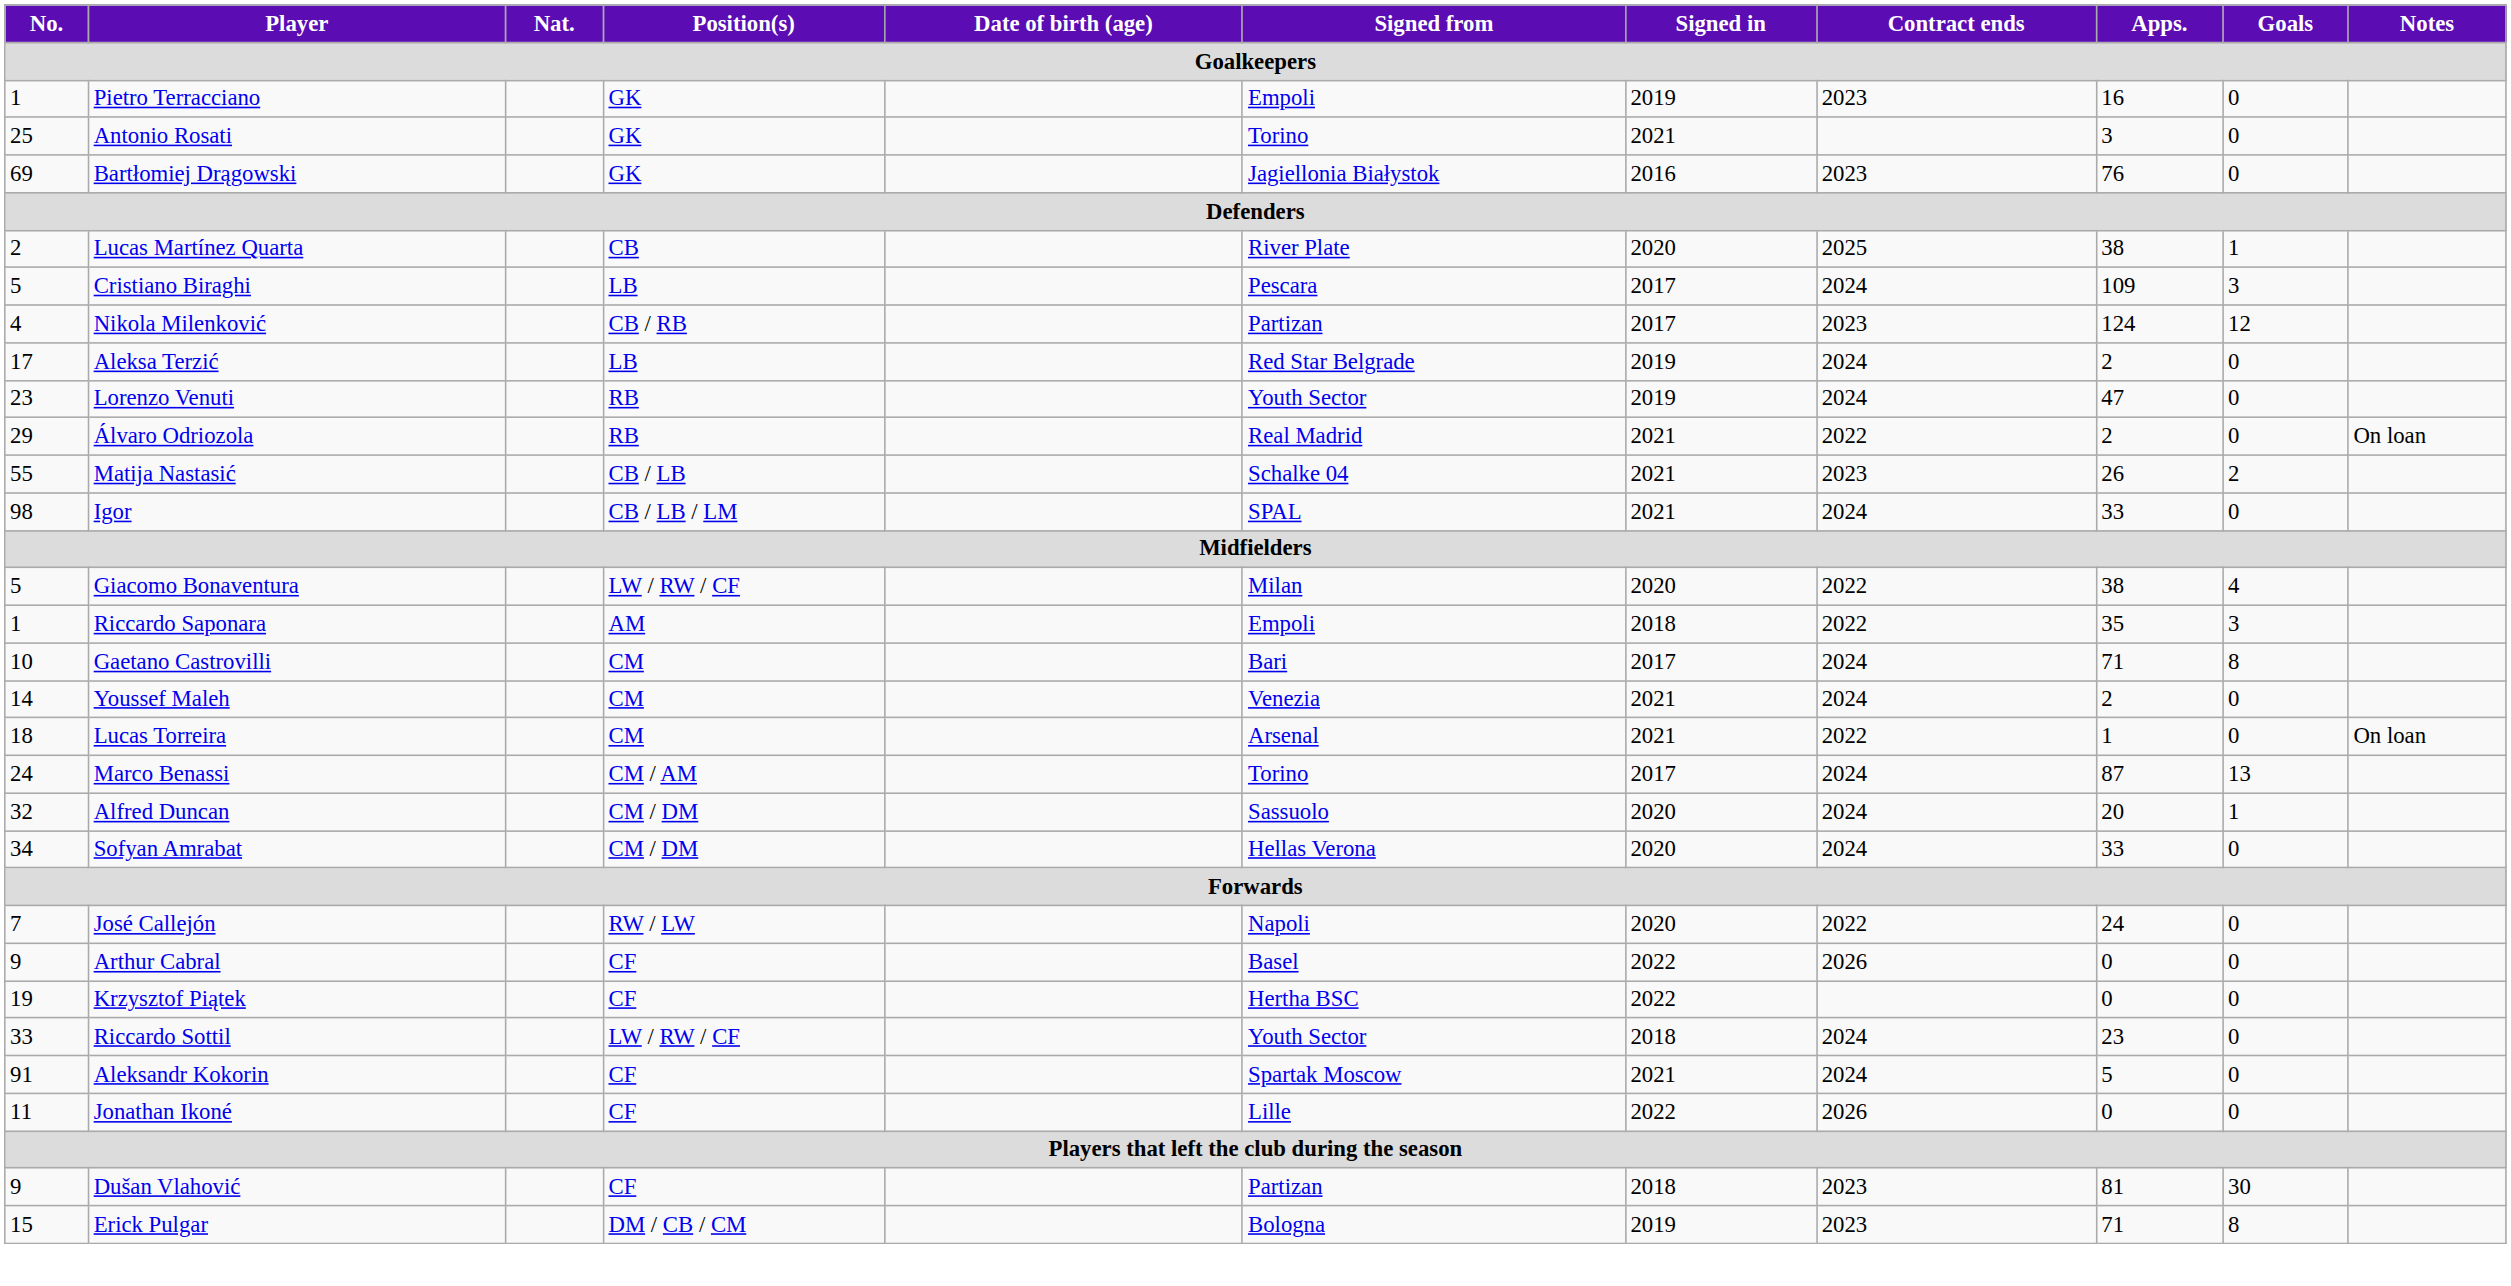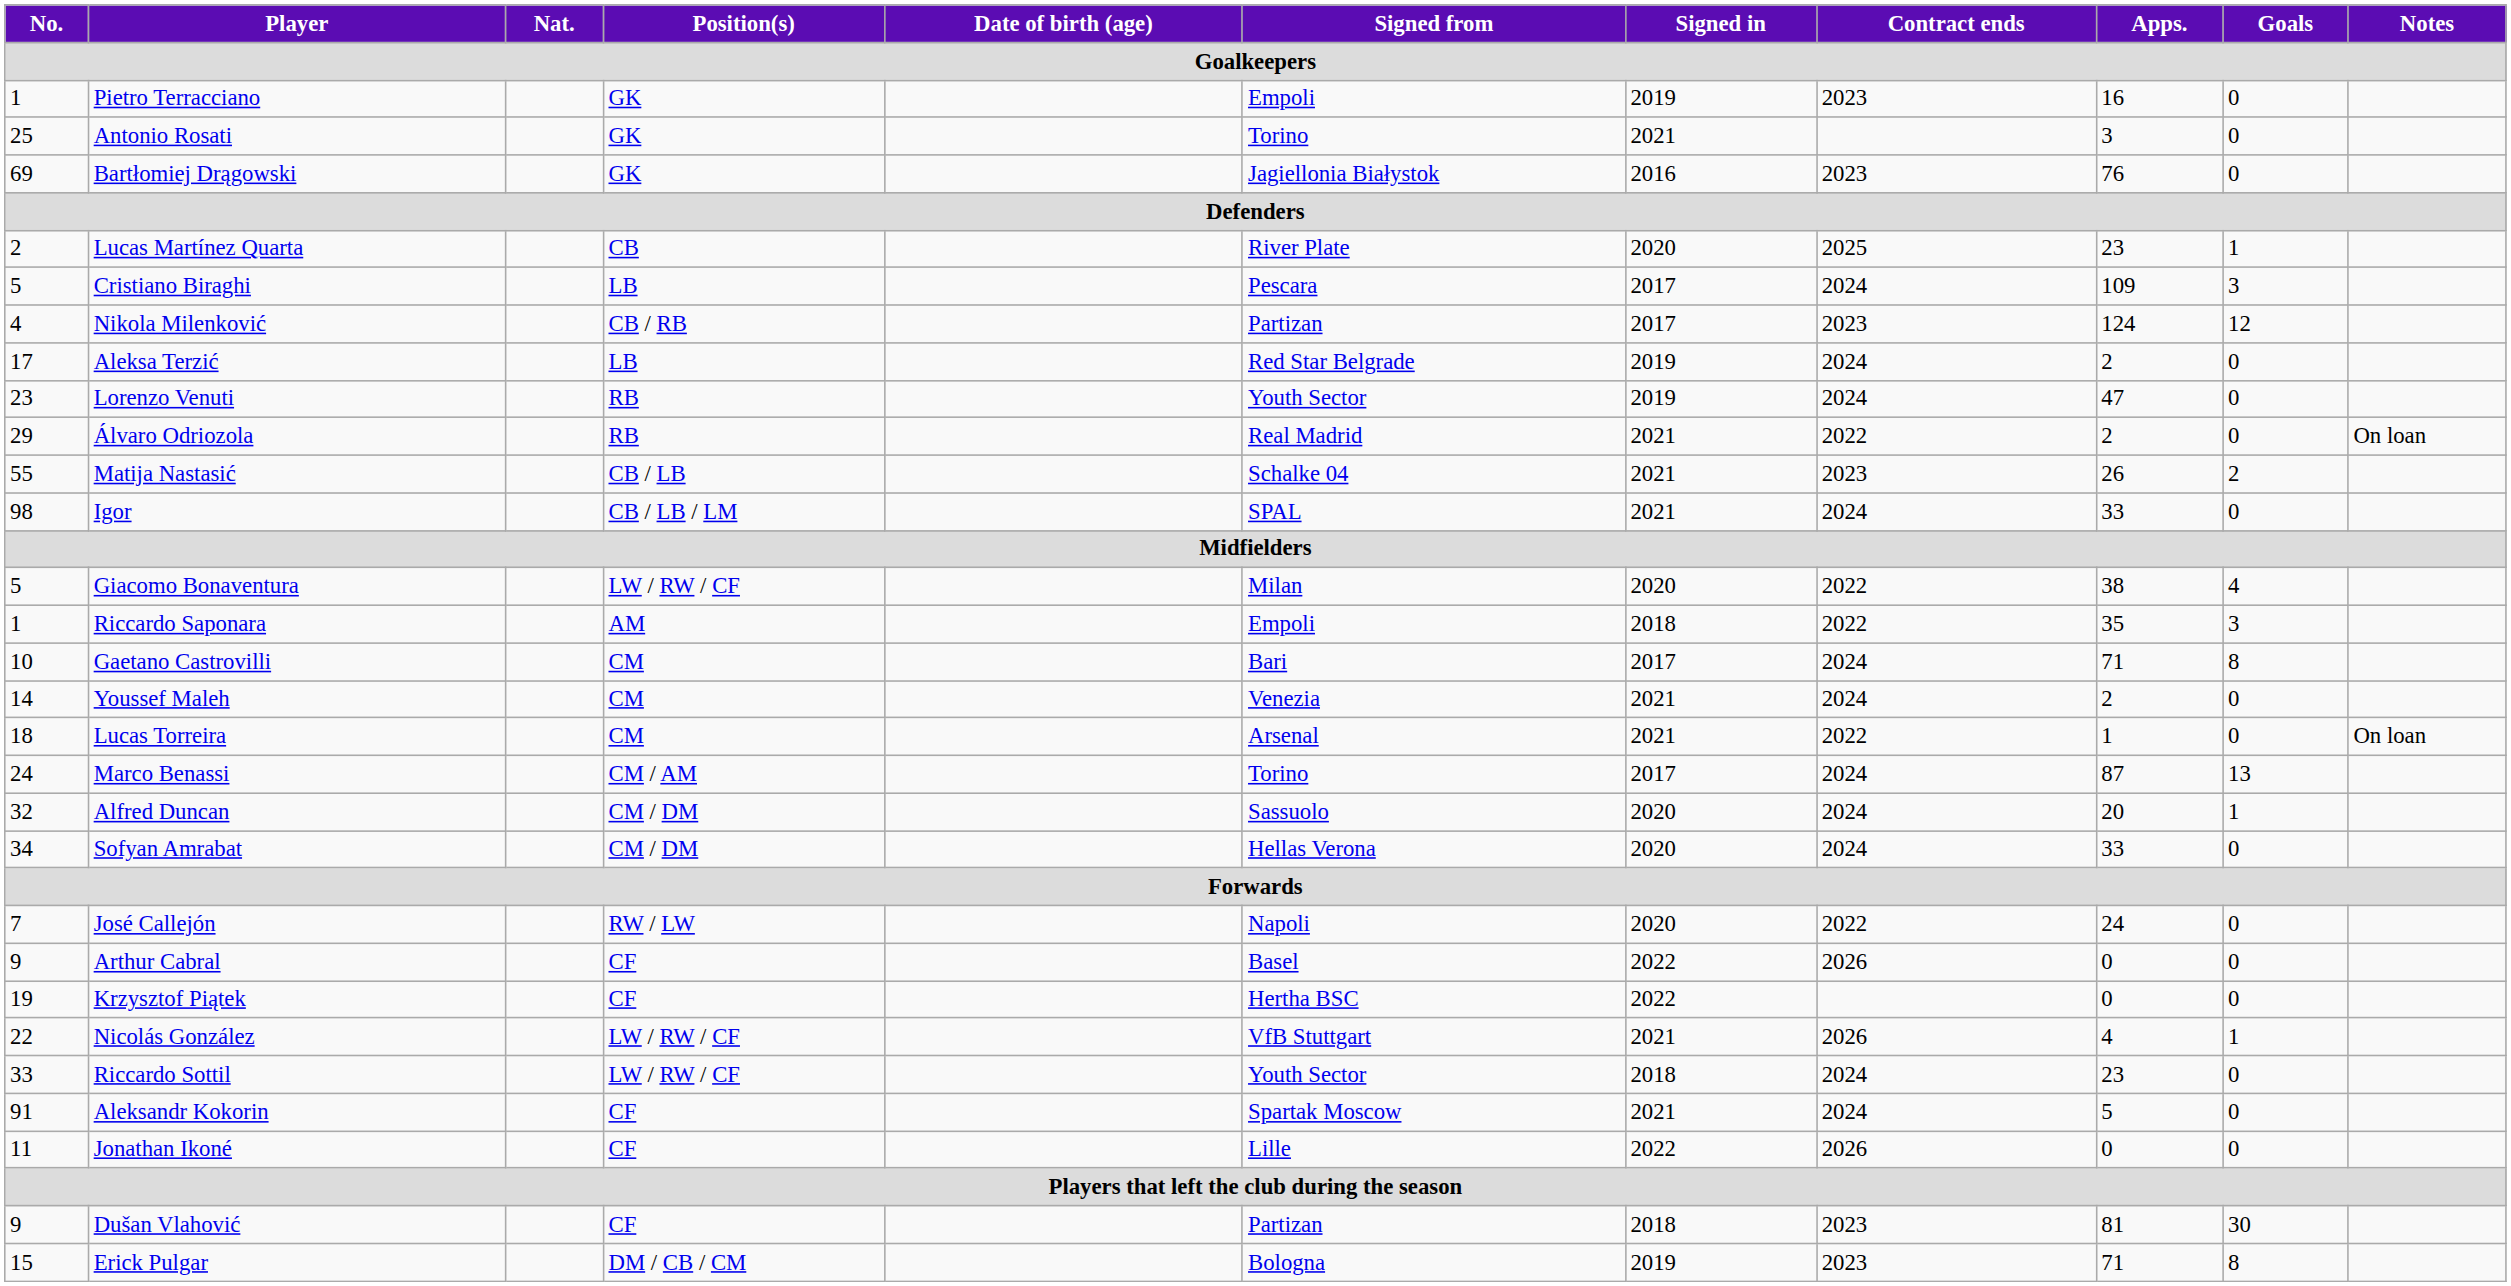 <table class="wikitable" style="text-align:left; font-size:90%; width:100%;">
 <tr>
 <th style="background:#5B0CB3; color:white; text-align:center;">No.</th>
 <th style="background:#5B0CB3; color:white; text-align:center;">Player</th>
 <th style="background:#5B0CB3; color:white; text-align:center;">Nat.</th>
 <th style="background:#5B0CB3; color:white; text-align:center;">Position(s)</th>
 <th style="background:#5B0CB3; color:white; text-align:center;">Date of birth (age)</th>
 <th style="background:#5B0CB3; color:white; text-align:center;">Signed from</th>
 <th style="background:#5B0CB3; color:white; text-align:center;">Signed in</th>
 <th style="background:#5B0CB3; color:white; text-align:center;">Contract ends</th>
 <th style="background:#5B0CB3; color:white; text-align:center;">Apps.</th>
 <th style="background:#5B0CB3; color:white; text-align:center;">Goals</th>
 <th style="background:#5B0CB3; color:white; text-align:center;">Notes</th>
 </tr>
 <tr>
 <th colspan=11 style="background:#DCDCDC; text-align:center;">Goalkeepers</th>
 </tr>
 <tr>
 <td>1</td>
 <td><a href='#'>Pietro Terracciano</a></td>
 <td></td>
 <td><a href='#'>GK</a></td>
 <td></td>
 <td> <a href='#'>Empoli</a></td>
 <td>2019</td>
 <td>2023</td>
 <td>16</td>
 <td>0</td>
 <td></td>
 </tr>
 <tr>
 <td>25</td>
 <td><a href='#'>Antonio Rosati</a></td>
 <td></td>
 <td><a href='#'>GK</a></td>
 <td></td>
 <td> <a href='#'>Torino</a></td>
 <td>2021</td>
 <td></td>
 <td>3</td>
 <td>0</td>
 <td></td>
 </tr>
 <tr>
 <td>69</td>
 <td><a href='#'>Bartłomiej Drągowski</a></td>
 <td></td>
 <td><a href='#'>GK</a></td>
 <td></td>
 <td> <a href='#'>Jagiellonia Białystok</a></td>
 <td>2016</td>
 <td>2023</td>
 <td>76</td>
 <td>0</td>
 <td></td>
 </tr>
 <tr>
 <th colspan=11 style="background:#DCDCDC; text-align:center;">Defenders</th>
 </tr>
 <tr>
 <td>2</td>
 <td><a href='#'>Lucas Martínez Quarta</a></td>
 <td></td>
 <td><a href='#'>CB</a></td>
 <td></td>
 <td> <a href='#'>River Plate</a></td>
 <td>2020</td>
 <td>2025</td>
-<td>38</td>
+<td>23</td>
 <td>1</td>
 <td></td>
 </tr>
 <tr>
 <td>5</td>
 <td><a href='#'>Cristiano Biraghi</a></td>
 <td></td>
 <td><a href='#'>LB</a></td>
 <td></td>
 <td> <a href='#'>Pescara</a></td>
 <td>2017</td>
 <td>2024</td>
 <td>109</td>
 <td>3</td>
 <td></td>
 </tr>
 <tr>
 <td>4</td>
 <td><a href='#'>Nikola Milenković</a></td>
 <td></td>
 <td><a href='#'>CB</a> / <a href='#'>RB</a></td>
 <td></td>
 <td> <a href='#'>Partizan</a></td>
 <td>2017</td>
 <td>2023</td>
 <td>124</td>
 <td>12</td>
 <td></td>
 </tr>
 <tr>
 <td>17</td>
 <td><a href='#'>Aleksa Terzić</a></td>
 <td></td>
 <td><a href='#'>LB</a></td>
 <td></td>
 <td> <a href='#'>Red Star Belgrade</a></td>
 <td>2019</td>
 <td>2024</td>
 <td>2</td>
 <td>0</td>
 <td></td>
 </tr>
 <tr>
 <td>23</td>
 <td><a href='#'>Lorenzo Venuti</a></td>
 <td></td>
 <td><a href='#'>RB</a></td>
 <td></td>
 <td> <a href='#'>Youth Sector</a></td>
 <td>2019</td>
 <td>2024</td>
 <td>47</td>
 <td>0</td>
 <td></td>
 </tr>
 <tr>
 <td>29</td>
 <td><a href='#'>Álvaro Odriozola</a></td>
 <td></td>
 <td><a href='#'>RB</a></td>
 <td></td>
 <td> <a href='#'>Real Madrid</a></td>
 <td>2021</td>
 <td>2022</td>
 <td>2</td>
 <td>0</td>
 <td>On loan</td>
 </tr>
 <tr>
 <td>55</td>
 <td><a href='#'>Matija Nastasić</a></td>
 <td></td>
 <td><a href='#'>CB</a> / <a href='#'>LB</a></td>
 <td></td>
 <td> <a href='#'>Schalke 04</a></td>
 <td>2021</td>
 <td>2023</td>
 <td>26</td>
 <td>2</td>
 <td></td>
 </tr>
 <tr>
 <td>98</td>
 <td><a href='#'>Igor</a></td>
 <td></td>
 <td><a href='#'>CB</a> / <a href='#'>LB</a> / <a href='#'>LM</a></td>
 <td></td>
 <td> <a href='#'>SPAL</a></td>
 <td>2021</td>
 <td>2024</td>
 <td>33</td>
 <td>0</td>
 <td></td>
 </tr>
 <tr>
 <th colspan=11 style="background:#DCDCDC; text-align:center;">Midfielders</th>
 </tr>
 <tr>
 <td>5</td>
 <td><a href='#'>Giacomo Bonaventura</a></td>
 <td></td>
 <td><a href='#'>LW</a> / <a href='#'>RW</a> / <a href='#'>CF</a></td>
 <td></td>
 <td> <a href='#'>Milan</a></td>
 <td>2020</td>
 <td>2022</td>
 <td>38</td>
 <td>4</td>
 <td></td>
 </tr>
 <tr>
 <td>1</td>
 <td><a href='#'>Riccardo Saponara</a></td>
 <td></td>
 <td><a href='#'>AM</a></td>
 <td></td>
 <td> <a href='#'>Empoli</a></td>
 <td>2018</td>
 <td>2022</td>
 <td>35</td>
 <td>3</td>
 <td></td>
 </tr>
 <tr>
 <td>10</td>
 <td><a href='#'>Gaetano Castrovilli</a></td>
 <td></td>
 <td><a href='#'>CM</a></td>
 <td></td>
 <td> <a href='#'>Bari</a></td>
 <td>2017</td>
 <td>2024</td>
 <td>71</td>
 <td>8</td>
 <td></td>
 </tr>
 <tr>
 <td>14</td>
 <td><a href='#'>Youssef Maleh</a></td>
 <td></td>
 <td><a href='#'>CM</a></td>
 <td></td>
 <td> <a href='#'>Venezia</a></td>
 <td>2021</td>
 <td>2024</td>
 <td>2</td>
 <td>0</td>
 <td></td>
 </tr>
 <tr>
 <td>18</td>
 <td><a href='#'>Lucas Torreira</a></td>
 <td></td>
 <td><a href='#'>CM</a></td>
 <td></td>
 <td> <a href='#'>Arsenal</a></td>
 <td>2021</td>
 <td>2022</td>
 <td>1</td>
 <td>0</td>
 <td>On loan</td>
 </tr>
 <tr>
 <td>24</td>
 <td><a href='#'>Marco Benassi</a></td>
 <td></td>
 <td><a href='#'>CM</a> / <a href='#'>AM</a></td>
 <td></td>
 <td> <a href='#'>Torino</a></td>
 <td>2017</td>
 <td>2024</td>
 <td>87</td>
 <td>13</td>
 <td></td>
 </tr>
 <tr>
 <td>32</td>
 <td><a href='#'>Alfred Duncan</a></td>
 <td></td>
 <td><a href='#'>CM</a> / <a href='#'>DM</a></td>
 <td></td>
 <td> <a href='#'>Sassuolo</a></td>
 <td>2020</td>
 <td>2024</td>
 <td>20</td>
 <td>1</td>
 <td></td>
 </tr>
 <tr>
 <td>34</td>
 <td><a href='#'>Sofyan Amrabat</a></td>
 <td></td>
 <td><a href='#'>CM</a> / <a href='#'>DM</a></td>
 <td></td>
 <td> <a href='#'>Hellas Verona</a></td>
 <td>2020</td>
 <td>2024</td>
 <td>33</td>
 <td>0</td>
 <td></td>
 </tr>
 <tr>
 <th colspan=11 style="background:#DCDCDC; text-align:center;">Forwards</th>
 </tr>
 <tr>
 <td>7</td>
 <td><a href='#'>José Callejón</a></td>
 <td></td>
 <td><a href='#'>RW</a> / <a href='#'>LW</a></td>
 <td></td>
 <td> <a href='#'>Napoli</a></td>
 <td>2020</td>
 <td>2022</td>
 <td>24</td>
 <td>0</td>
 <td></td>
 </tr>
 <tr>
 <td>9</td>
 <td><a href='#'>Arthur Cabral</a></td>
 <td></td>
 <td><a href='#'>CF</a></td>
 <td></td>
 <td> <a href='#'>Basel</a></td>
 <td>2022</td>
 <td>2026</td>
 <td>0</td>
 <td>0</td>
 <td></td>
 </tr>
 <tr>
 <td>19</td>
 <td><a href='#'>Krzysztof Piątek</a></td>
 <td></td>
 <td><a href='#'>CF</a></td>
 <td></td>
 <td> <a href='#'>Hertha BSC</a></td>
 <td>2022</td>
 <td></td>
 <td>0</td>
 <td>0</td>
 <td></td>
 </tr>
 <tr>
+<td>22</td>
+<td><a href='#'>Nicolás González</a></td>
+<td></td>
+<td><a href='#'>LW</a> / <a href='#'>RW</a> / <a href='#'>CF</a></td>
+<td></td>
+<td> <a href='#'>VfB Stuttgart</a></td>
+<td>2021</td>
+<td>2026</td>
+<td>4</td>
+<td>1</td>
+<td></td>
+</tr>
+<tr>
 <td>33</td>
 <td><a href='#'>Riccardo Sottil</a></td>
 <td></td>
 <td><a href='#'>LW</a> / <a href='#'>RW</a> / <a href='#'>CF</a></td>
 <td></td>
 <td> <a href='#'>Youth Sector</a></td>
 <td>2018</td>
 <td>2024</td>
 <td>23</td>
 <td>0</td>
 <td></td>
 </tr>
 <tr>
 <td>91</td>
 <td><a href='#'>Aleksandr Kokorin</a></td>
 <td></td>
 <td><a href='#'>CF</a></td>
 <td></td>
 <td> <a href='#'>Spartak Moscow</a></td>
 <td>2021</td>
 <td>2024</td>
 <td>5</td>
 <td>0</td>
 <td></td>
 </tr>
 <tr>
 <td>11</td>
 <td><a href='#'>Jonathan Ikoné</a></td>
 <td></td>
 <td><a href='#'>CF</a></td>
 <td></td>
 <td> <a href='#'>Lille</a></td>
 <td>2022</td>
 <td>2026</td>
 <td>0</td>
 <td>0</td>
 <td></td>
 </tr>
 <tr>
 <th colspan=11 style="background:#DCDCDC; text-align:center;">Players that left the club during the season</th>
 </tr>
 <tr>
 <td>9</td>
 <td><a href='#'>Dušan Vlahović</a></td>
 <td></td>
 <td><a href='#'>CF</a></td>
 <td></td>
 <td> <a href='#'>Partizan</a></td>
 <td>2018</td>
 <td>2023</td>
 <td>81</td>
 <td>30</td>
 <td></td>
 </tr>
 <tr>
 <td>15</td>
 <td><a href='#'>Erick Pulgar</a></td>
 <td></td>
 <td><a href='#'>DM</a> / <a href='#'>CB</a> / <a href='#'>CM</a></td>
 <td></td>
 <td> <a href='#'>Bologna</a></td>
 <td>2019</td>
 <td>2023</td>
 <td>71</td>
 <td>8</td>
 <td></td>
 </tr>
 </table>
